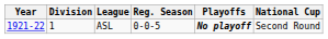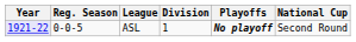 <table class="wikitable">
 <tr>
 <th>Year</th>
+<th>Reg. Season</th>
+<th>League</th>
 <th>Division</th>
-<th>League</th>
-<th>Reg. Season</th>
 <th>Playoffs</th>
 <th>National Cup</th>
 </tr>
 <tr>
-<td><a href='#'>1921-22</a></td>
+<td style="background: lavender;"><a href='#'>1921-22</a></td>
+<td>0-0-5</td>
+<td>ASL</td>
 <td>1</td>
-<td>ASL</td>
-<td>0-0-5</td>
 <td><strong><em>No playoff</em></strong></td>
 <td>Second Round</td>
 </tr>
 </table>
